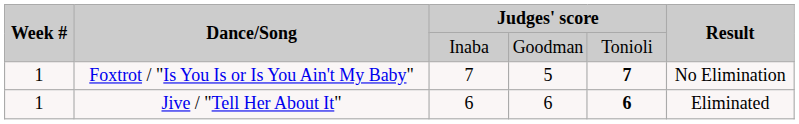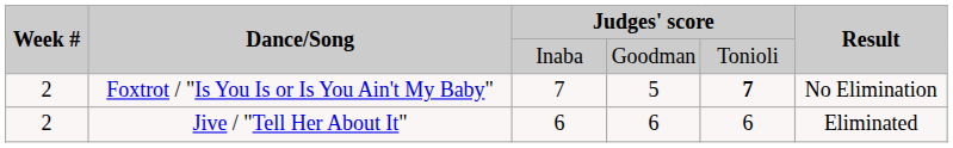 <table class="wikitable">
 <tr style="text-align: center; background:#ccc;">
 <td rowspan="2"><strong>Week #</strong></td>
 <td rowspan="2"><strong>Dance/Song</strong></td>
 <td colspan="3"><strong>Judges' score</strong></td>
 <td rowspan="2"><strong>Result</strong></td>
 </tr>
 <tr style="text-align: center; background:#ccc;">
 <td style="width:10%; ">Inaba</td>
 <td style="width:10%; ">Goodman</td>
 <td style="width:10%; ">Tonioli</td>
 </tr>
 <tr>
-<td style="text-align: center; background:#faf6f6;">1</td>
+<td style="text-align: center; background:#faf6f6;">2</td>
 <td style="text-align: center; background:#faf6f6;"><a href='#'>Foxtrot</a> / "<a href='#'>Is You Is or Is You Ain't My Baby</a>"</td>
 <td style="text-align: center; background:#faf6f6;">7</td>
 <td style="text-align: center; background:#faf6f6;">5</td>
 <td style="text-align: center; background:#faf6f6;"><strong>7</strong></td>
 <td style="text-align: center; background:#faf6f6;">No Elimination</td>
 </tr>
 <tr>
-<td style="text-align: center; background:#faf6f6;">1</td>
+<td style="text-align: center; background:#faf6f6;">2</td>
 <td style="text-align: center; background:#faf6f6;"><a href='#'>Jive</a> / "<a href='#'>Tell Her About It</a>"</td>
 <td style="text-align: center; background:#faf6f6;">6</td>
 <td style="text-align: center; background:#faf6f6;">6</td>
-<td style="text-align: center; background:#faf6f6;"><strong>6</strong></td>
+<td style="text-align: center; background:#faf6f6;">6</td>
 <td style="text-align: center; background:#faf6f6;">Eliminated</td>
 </tr>
 </table>
